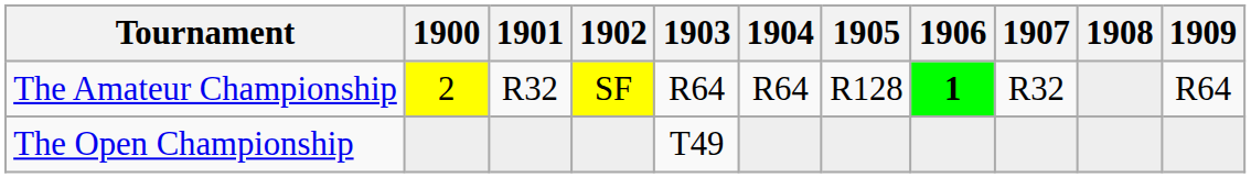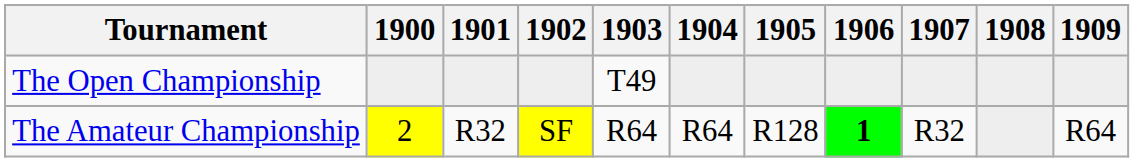 <table class="wikitable" style="font-size:95%;text-align:center;">
 <tr>
 <th>Tournament</th>
 <th>1900</th>
 <th>1901</th>
 <th>1902</th>
 <th>1903</th>
 <th>1904</th>
 <th>1905</th>
 <th>1906</th>
 <th>1907</th>
 <th>1908</th>
 <th>1909</th>
 </tr>
 <tr>
+<td align=left><a href='#'>The Open Championship</a></td>
+<td style="background:#eeeeee;"></td>
+<td style="background:#eeeeee;"></td>
+<td style="background:#eeeeee;"></td>
+<td>T49</td>
+<td style="background:#eeeeee;"></td>
+<td style="background:#eeeeee;"></td>
+<td style="background:#eeeeee;"></td>
+<td style="background:#eeeeee;"></td>
+<td style="background:#eeeeee;"></td>
+<td style="background:#eeeeee;"></td>
+</tr>
+<tr>
 <td align=left><a href='#'>The Amateur Championship</a></td>
 <td style="background:yellow;">2</td>
 <td>R32</td>
 <td style="background:yellow;">SF</td>
 <td>R64</td>
 <td>R64</td>
 <td>R128</td>
 <td style="background:#00ff00;"><strong>1</strong></td>
 <td>R32</td>
 <td style="background:#eeeeee;"></td>
 <td>R64</td>
 </tr>
-<tr>
-<td align=left><a href='#'>The Open Championship</a></td>
-<td style="background:#eeeeee;"></td>
-<td style="background:#eeeeee;"></td>
-<td style="background:#eeeeee;"></td>
-<td>T49</td>
-<td style="background:#eeeeee;"></td>
-<td style="background:#eeeeee;"></td>
-<td style="background:#eeeeee;"></td>
-<td style="background:#eeeeee;"></td>
-<td style="background:#eeeeee;"></td>
-<td style="background:#eeeeee;"></td>
-</tr>
 </table>
